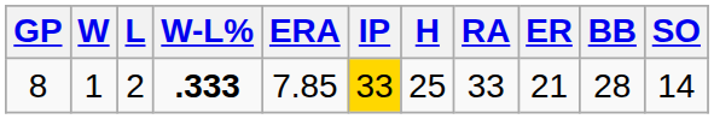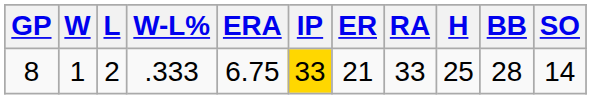 <table class="wikitable">
 <tr>
 <th><a href='#'>GP</a></th>
 <th><a href='#'>W</a></th>
 <th><a href='#'>L</a></th>
 <th><a href='#'>W-L%</a></th>
 <th><a href='#'>ERA</a></th>
 <th><a href='#'>IP</a></th>
+<th><a href='#'>ER</a></th>
+<th><a href='#'>RA</a></th>
 <th><a href='#'>H</a></th>
-<th><a href='#'>RA</a></th>
-<th><a href='#'>ER</a></th>
 <th><a href='#'>BB</a></th>
 <th><a href='#'>SO</a></th>
 </tr>
 <tr align=center>
 <td>8</td>
 <td>1</td>
 <td>2</td>
-<td><strong>.333</strong></td>
-<td>7.85</td>
+<td>.333</td>
+<td>6.75</td>
 <td style="background: gold;">33</td>
+<td>21</td>
+<td>33</td>
 <td>25</td>
-<td>33</td>
-<td>21</td>
 <td>28</td>
 <td>14</td>
 </tr>
 </table>
